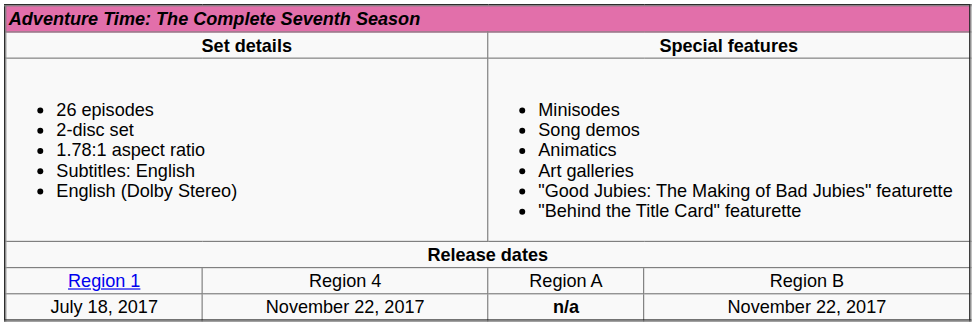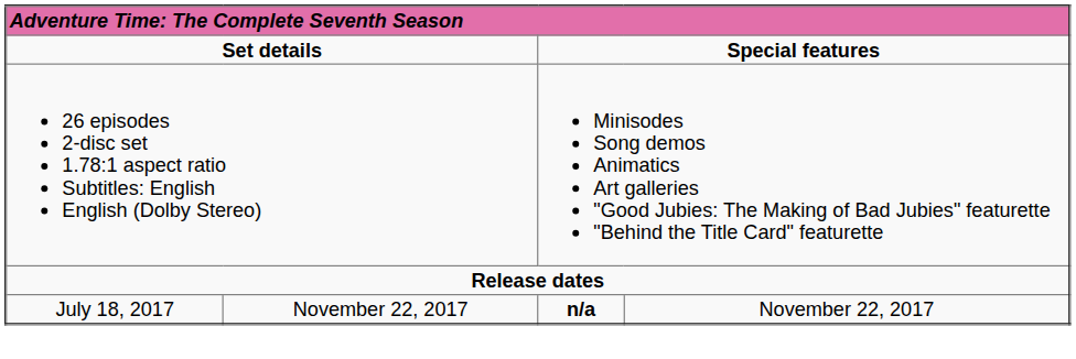 <table border="2" cellpadding="2" cellspacing="0" style="margin: 0 1em 0 0; background: #f9f9f9; border: c00 #aaa solid; border-collapse: collapse; font-size: 95%;">
 <tr style="background:#e26faa; color:black;">
 <td colspan="4"><strong><em>Adventure Time: The Complete Seventh Season</em></strong></td>
 </tr>
 <tr valign="top">
 <td align="center" width="400" colspan="2"><strong>Set details</strong></td>
 <td align="center" width="400" colspan="2"><strong>Special features</strong></td>
 </tr>
 <tr valign="top">
 <td colspan="2" align="left" width="200"><br><ul><li>26 episodes</li><li>2-disc set</li><li>1.78:1 aspect ratio</li><li>Subtitles: English</li><li>English (Dolby Stereo)</li></ul></td>
 <td colspan="2" align="left" width="200"><br><ul><li>Minisodes</li><li>Song demos</li><li>Animatics</li><li>Art galleries</li><li>"Good Jubies: The Making of Bad Jubies" featurette</li><li>"Behind the Title Card" featurette</li></ul></td>
 </tr>
 <tr>
 <td colspan="4" align="center"><strong>Release dates</strong></td>
 </tr>
 <tr>
-<td align="center"><a href='#'>Region 1</a></td>
-<td align="center">Region 4</td>
-<td align="center">Region A</td>
-<td align="center">Region B</td>
-</tr>
-<tr>
 <td align="center">July 18, 2017</td>
 <td align="center">November 22, 2017</td>
 <td align="center"><strong>n/a</strong></td>
 <td align="center">November 22, 2017</td>
 </tr>
 </table>
